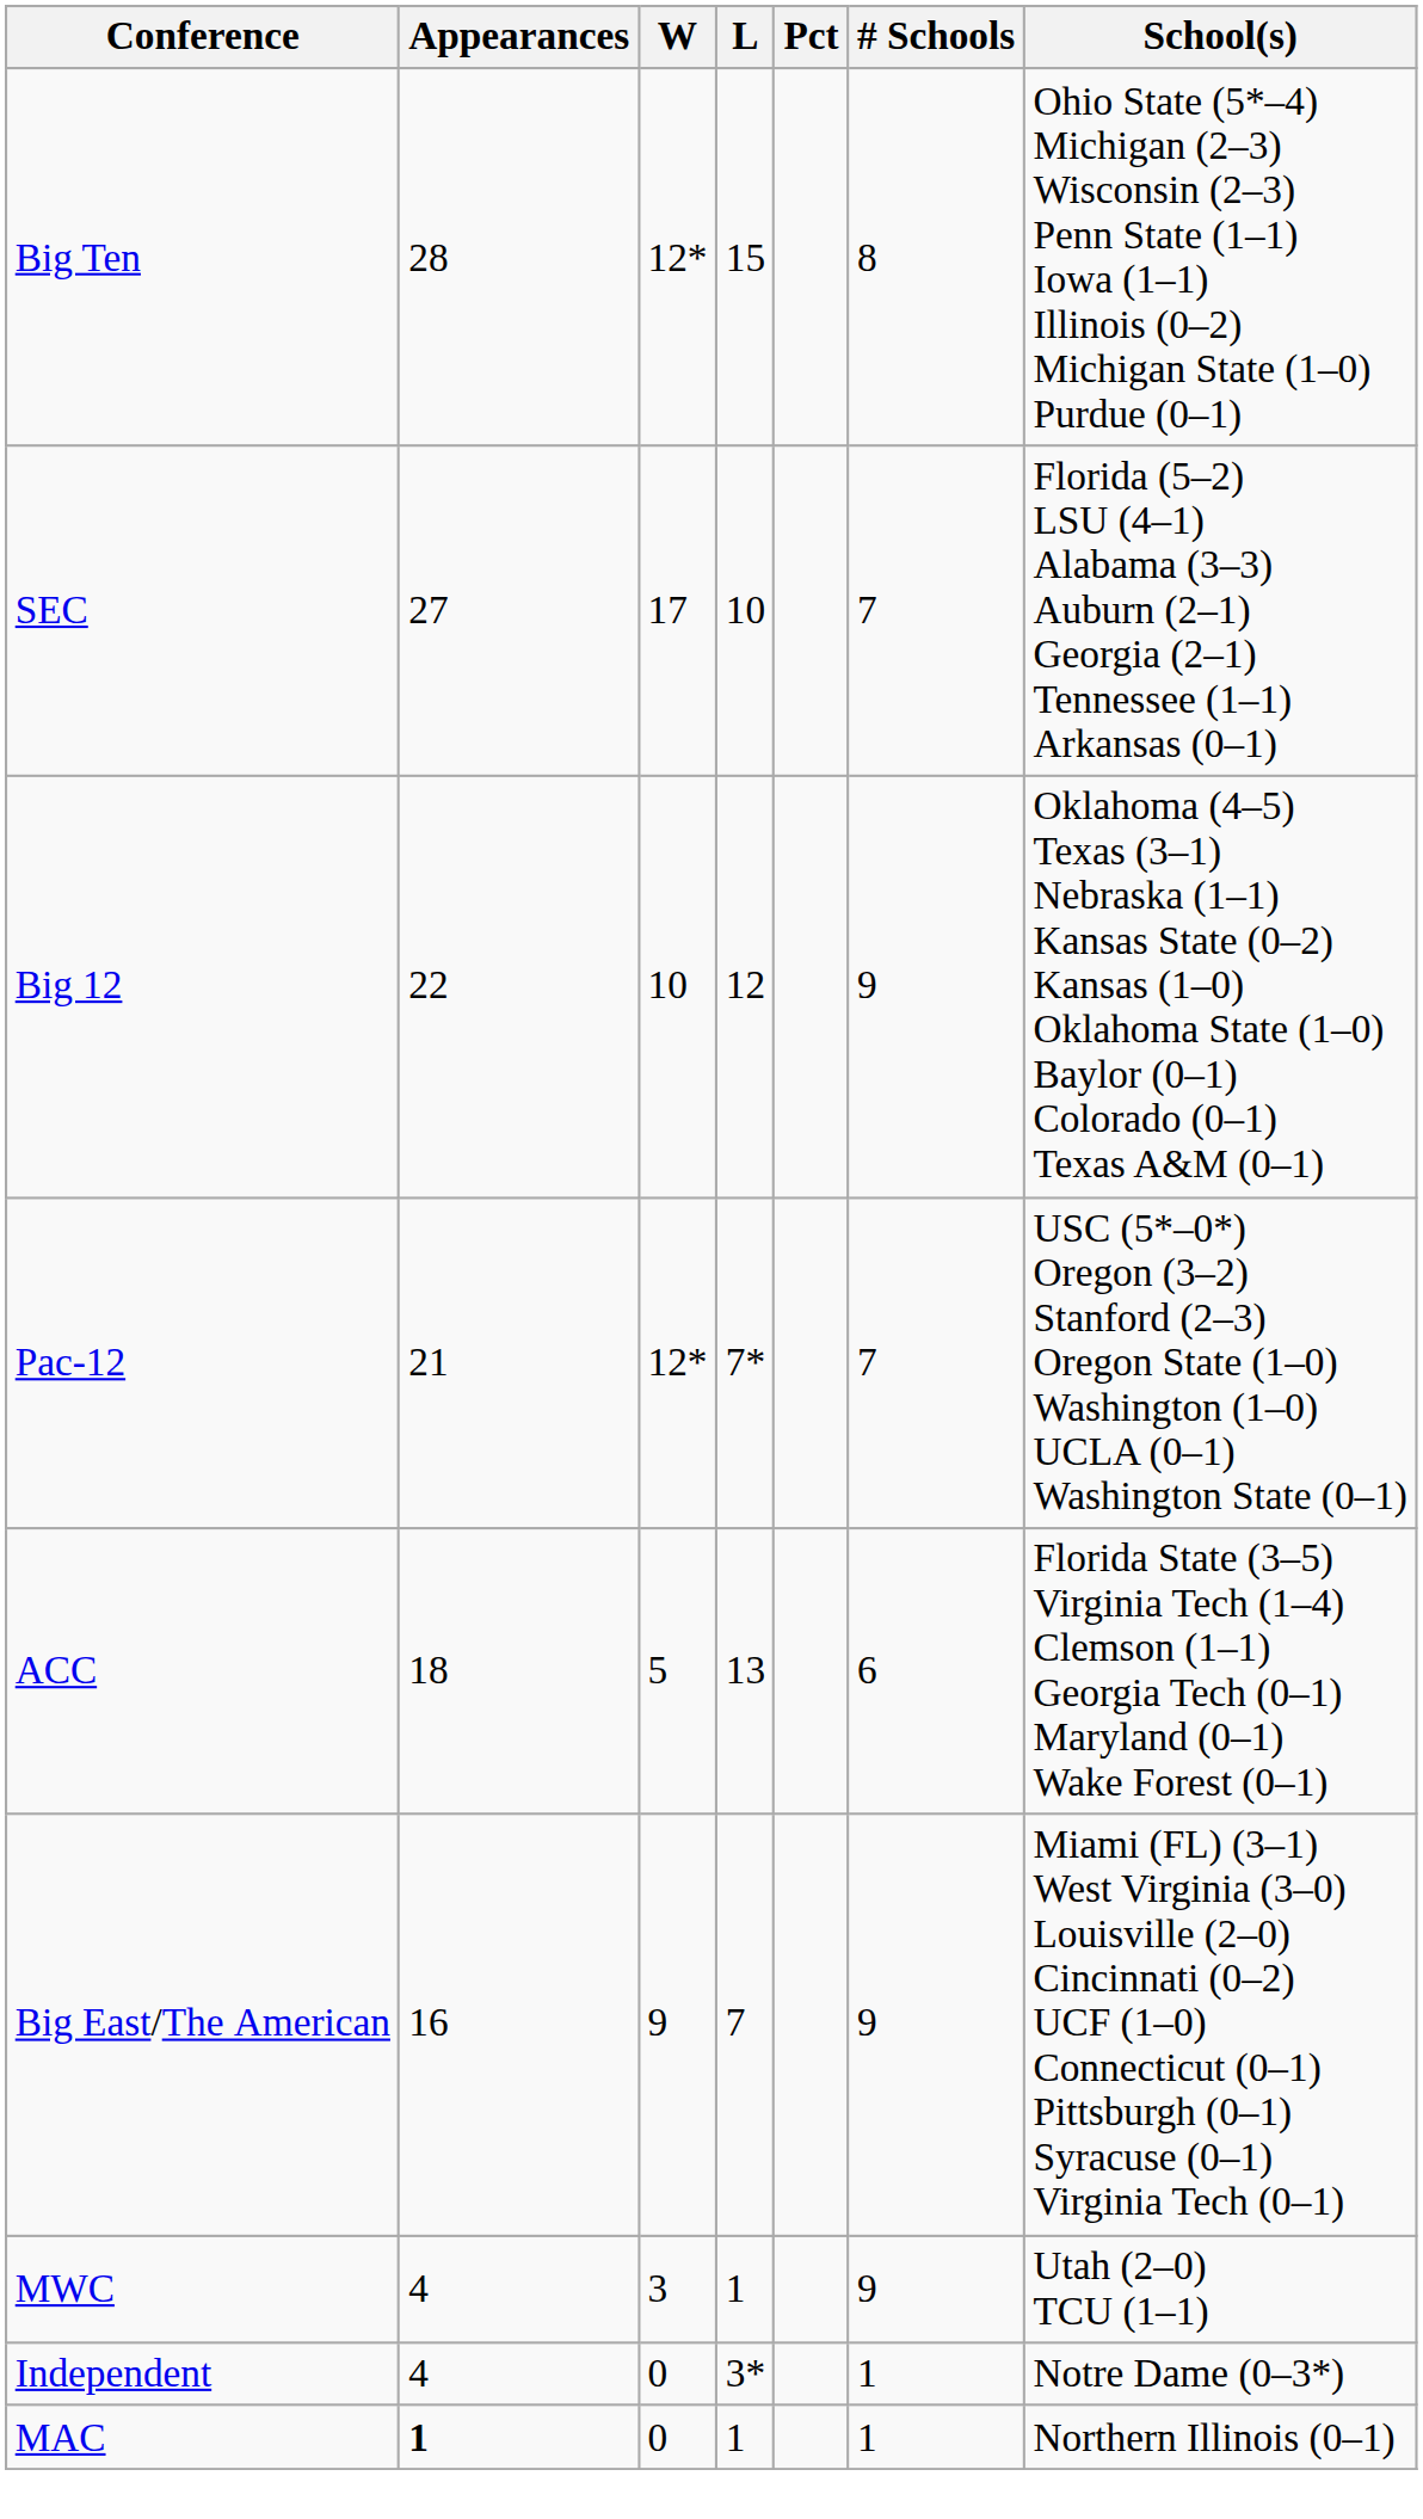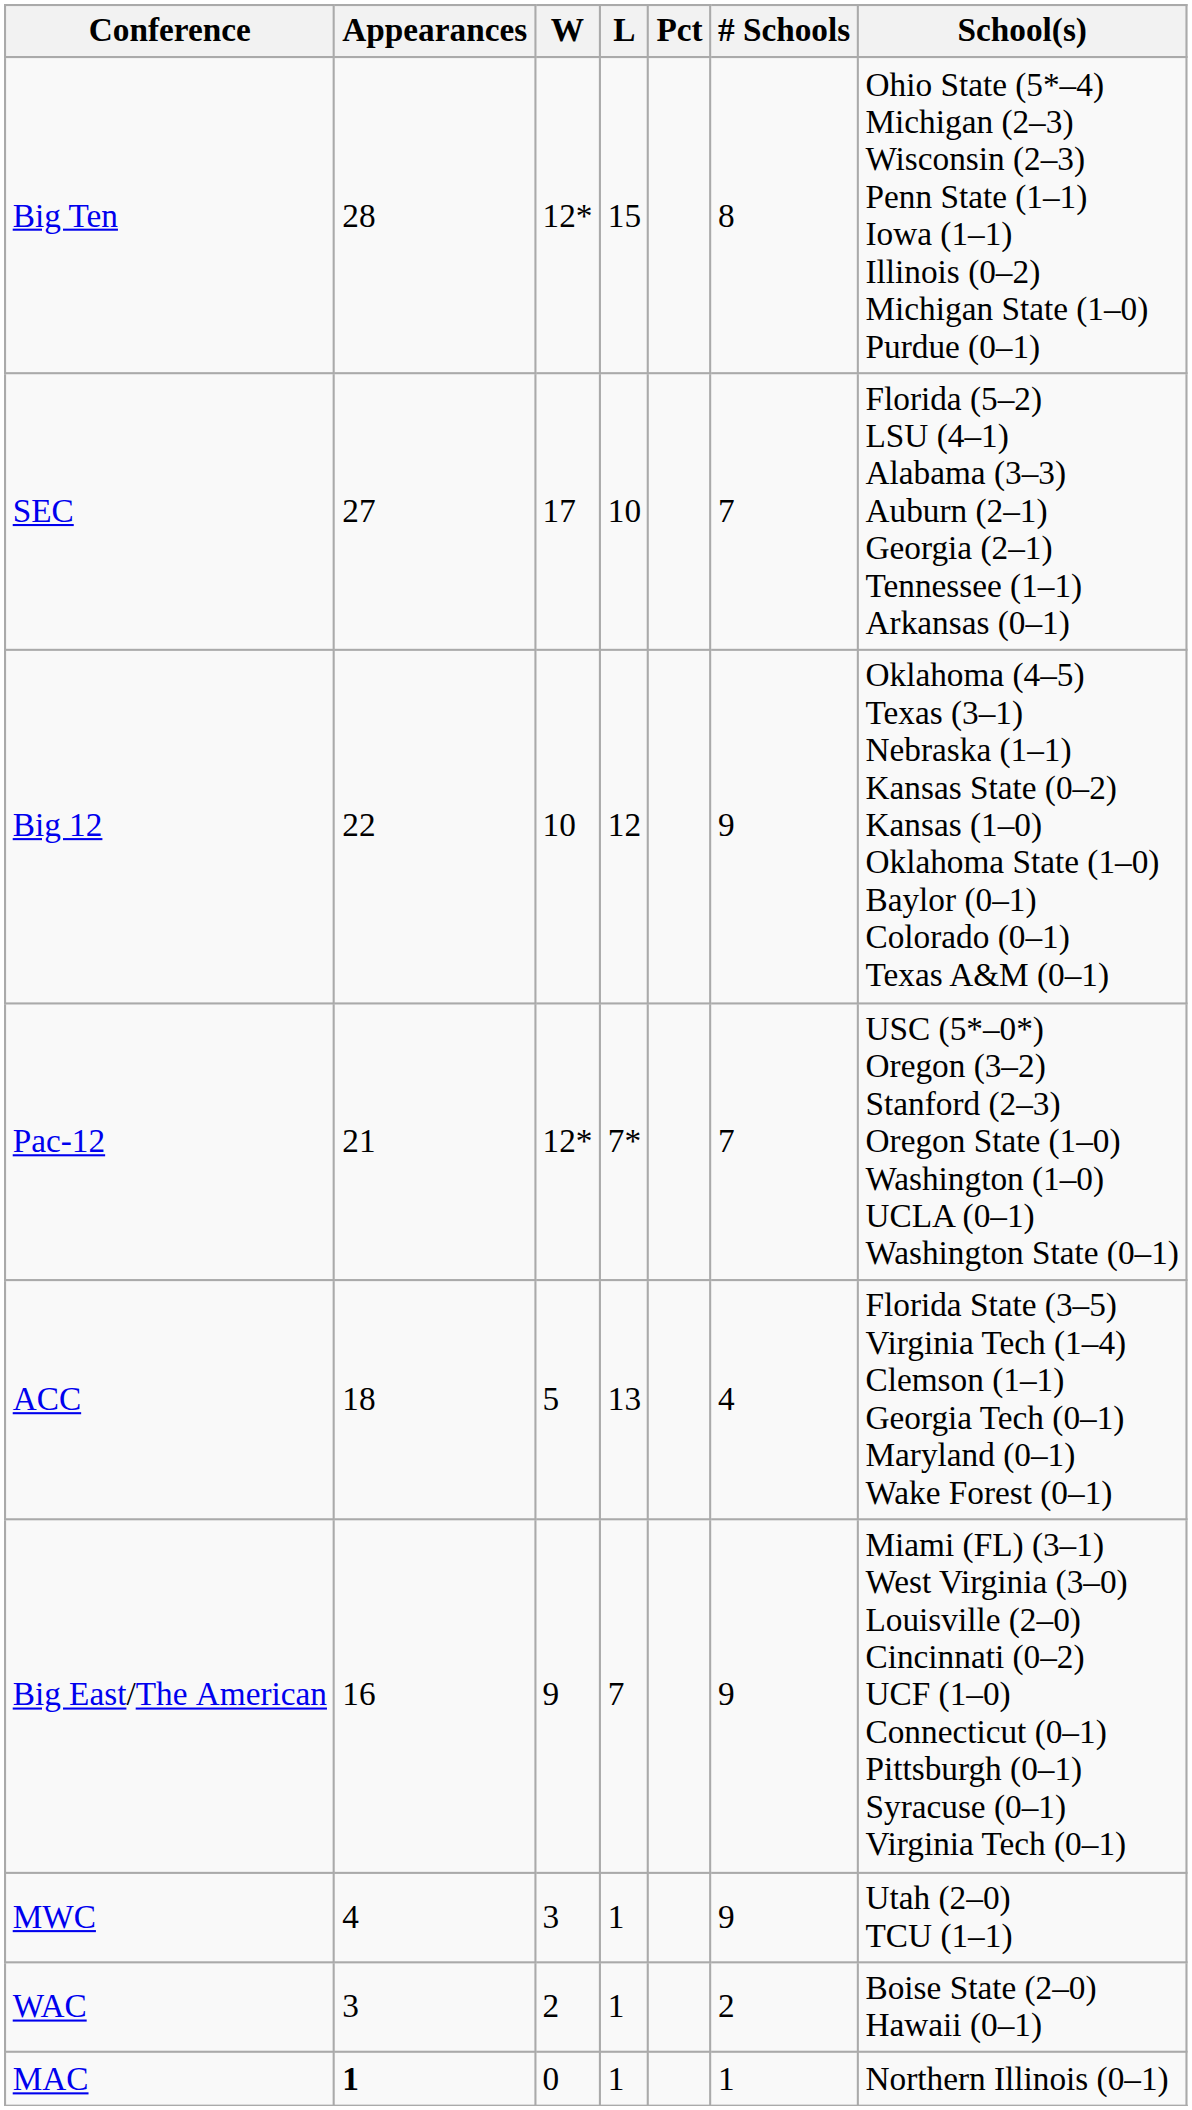 <table class="wikitable sortable">
 <tr>
 <th>Conference</th>
 <th>Appearances</th>
 <th>W</th>
 <th>L</th>
 <th>Pct</th>
 <th># Schools</th>
 <th class="unsortable">School(s)</th>
 </tr>
 <tr>
 <td><a href='#'>Big Ten</a></td>
 <td>28</td>
 <td>12*</td>
 <td>15</td>
 <td></td>
 <td>8</td>
 <td>Ohio State (5*–4)<br>Michigan (2–3)<br>Wisconsin (2–3)<br>Penn State (1–1)<br>Iowa (1–1)<br>Illinois (0–2)<br>Michigan State (1–0)<br>Purdue (0–1)</td>
 </tr>
 <tr>
 <td><a href='#'>SEC</a></td>
 <td>27</td>
 <td>17</td>
 <td>10</td>
 <td></td>
 <td>7</td>
 <td>Florida (5–2)<br>LSU (4–1)<br>Alabama (3–3)<br>Auburn (2–1)<br>Georgia (2–1)<br>Tennessee (1–1)<br>Arkansas (0–1)</td>
 </tr>
 <tr>
 <td><a href='#'>Big 12</a></td>
 <td>22</td>
 <td>10</td>
 <td>12</td>
 <td></td>
 <td>9</td>
 <td>Oklahoma (4–5)<br>Texas (3–1)<br>Nebraska (1–1)<br>Kansas State (0–2)<br>Kansas (1–0)<br>Oklahoma State (1–0)<br>Baylor (0–1)<br>Colorado (0–1)<br>Texas A&M (0–1)</td>
 </tr>
 <tr>
 <td><a href='#'>Pac-12</a></td>
 <td>21</td>
 <td>12*</td>
 <td>7*</td>
 <td></td>
 <td>7</td>
 <td>USC (5*–0*)<br>Oregon (3–2)<br>Stanford (2–3)<br>Oregon State (1–0)<br>Washington (1–0)<br>UCLA (0–1)<br>Washington State (0–1)</td>
 </tr>
 <tr>
 <td><a href='#'>ACC</a></td>
 <td>18</td>
 <td>5</td>
 <td>13</td>
 <td></td>
-<td>6</td>
+<td>4</td>
 <td>Florida State (3–5)<br>Virginia Tech (1–4)<br>Clemson (1–1)<br>Georgia Tech (0–1)<br>Maryland (0–1)<br>Wake Forest (0–1)</td>
 </tr>
 <tr>
 <td><a href='#'>Big East</a>/<a href='#'>The American</a></td>
 <td>16</td>
 <td>9</td>
 <td>7</td>
 <td></td>
 <td>9</td>
 <td>Miami (FL) (3–1)<br>West Virginia (3–0)<br>Louisville (2–0)<br>Cincinnati (0–2)<br>UCF (1–0)<br>Connecticut (0–1)<br>Pittsburgh (0–1)<br>Syracuse (0–1)<br>Virginia Tech (0–1)</td>
 </tr>
 <tr>
 <td><a href='#'>MWC</a></td>
 <td>4</td>
 <td>3</td>
 <td>1</td>
 <td></td>
 <td>9</td>
 <td>Utah (2–0)<br>TCU (1–1)</td>
 </tr>
 <tr>
-<td><a href='#'>Independent</a></td>
-<td>4</td>
-<td>0</td>
-<td>3*</td>
+<td><a href='#'>WAC</a></td>
+<td>3</td>
+<td>2</td>
+<td>1</td>
 <td></td>
-<td>1</td>
-<td>Notre Dame (0–3*)</td>
+<td>2</td>
+<td>Boise State (2–0)<br>Hawaii (0–1)</td>
 </tr>
 <tr>
 <td><a href='#'>MAC</a></td>
 <td><strong>1</strong></td>
 <td>0</td>
 <td>1</td>
 <td></td>
 <td>1</td>
 <td>Northern Illinois (0–1)</td>
 </tr>
 <tr>
 </tr>
 </table>
